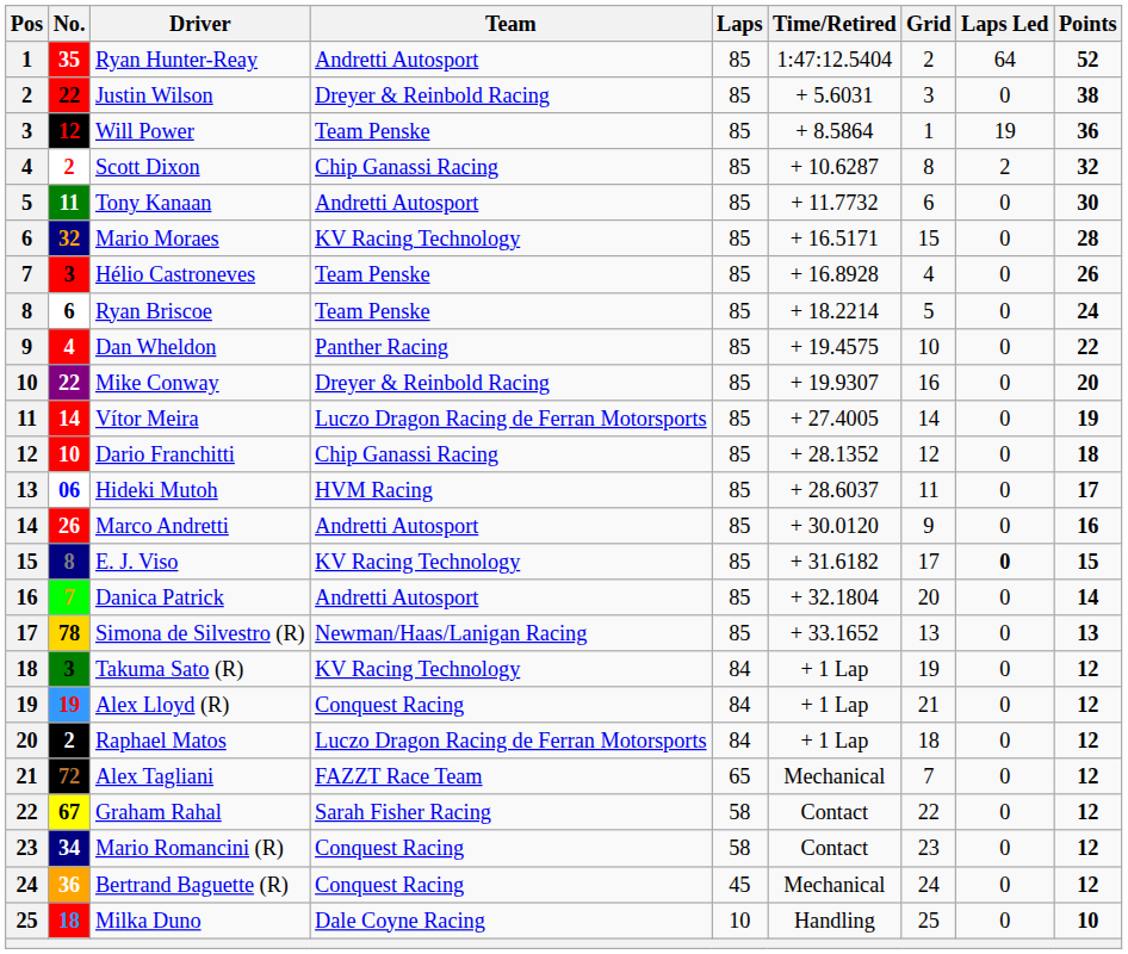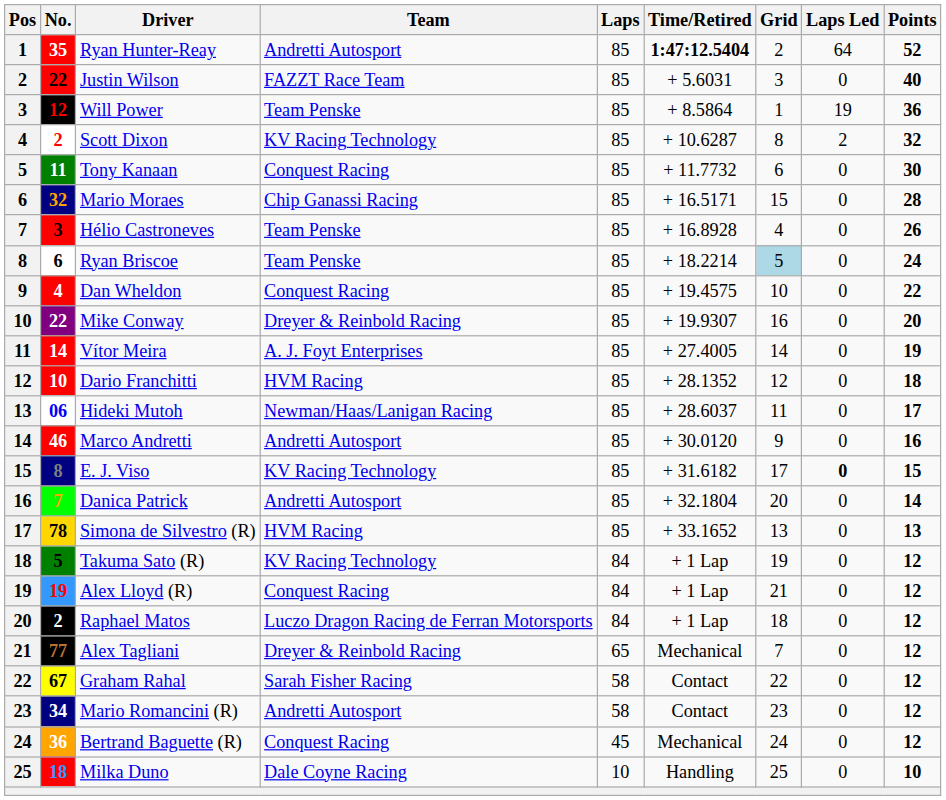 <table class="wikitable" style="font-size:95%;">
 <tr>
 <th>Pos</th>
 <th>No.</th>
 <th>Driver</th>
 <th>Team</th>
 <th>Laps</th>
 <th>Time/Retired</th>
 <th>Grid</th>
 <th>Laps Led</th>
 <th>Points</th>
 </tr>
 <tr>
 <th>1</th>
 <td style="background:red; color:white;" align="center"><strong>35</strong></td>
 <td> <a href='#'>Ryan Hunter-Reay</a></td>
 <td><a href='#'>Andretti Autosport</a></td>
 <td align=center>85</td>
-<td align=center>1:47:12.5404</td>
+<td align=center><strong>1:47:12.5404</strong></td>
 <td align=center>2</td>
 <td align=center>64</td>
 <td align=center><strong>52</strong></td>
 </tr>
 <tr>
 <th>2</th>
 <td style="background:red; color:black;" align="center"><strong>22</strong></td>
 <td> <a href='#'>Justin Wilson</a></td>
-<td><a href='#'>Dreyer & Reinbold Racing</a></td>
+<td><a href='#'>FAZZT Race Team</a></td>
 <td align=center>85</td>
 <td align=center>+ 5.6031</td>
 <td align=center>3</td>
 <td align=center>0</td>
-<td align=center><strong>38</strong></td>
+<td align=center><strong>40</strong></td>
 </tr>
 <tr>
 <th>3</th>
 <td style="background:black; color:red;" align=center><strong>12</strong></td>
 <td> <a href='#'>Will Power</a></td>
 <td><a href='#'>Team Penske</a></td>
 <td align=center>85</td>
 <td align=center>+ 8.5864</td>
 <td align=center>1</td>
 <td align=center>19</td>
 <td align=center><strong>36</strong></td>
 </tr>
 <tr>
 <th>4</th>
 <td style="background:white; color:red;" align="center"><strong>2</strong></td>
 <td> <a href='#'>Scott Dixon</a></td>
-<td><a href='#'>Chip Ganassi Racing</a></td>
+<td><a href='#'>KV Racing Technology</a></td>
 <td align=center>85</td>
 <td align=center>+ 10.6287</td>
 <td align=center>8</td>
 <td align=center>2</td>
 <td align=center><strong>32</strong></td>
 </tr>
 <tr>
 <th>5</th>
 <td style="background:green; color:white;" align="center"><strong>11</strong></td>
 <td> <a href='#'>Tony Kanaan</a></td>
-<td><a href='#'>Andretti Autosport</a></td>
+<td><a href='#'>Conquest Racing</a></td>
 <td align=center>85</td>
 <td align=center>+ 11.7732</td>
 <td align=center>6</td>
 <td align=center>0</td>
 <td align=center><strong>30</strong></td>
 </tr>
 <tr>
 <th>6</th>
 <td style="background:navy; color:orange;" align="center"><strong>32</strong></td>
 <td> <a href='#'>Mario Moraes</a></td>
-<td><a href='#'>KV Racing Technology</a></td>
+<td><a href='#'>Chip Ganassi Racing</a></td>
 <td align=center>85</td>
 <td align=center>+ 16.5171</td>
 <td align=center>15</td>
 <td align=center>0</td>
 <td align=center><strong>28</strong></td>
 </tr>
 <tr>
 <th>7</th>
 <td style="background:red; color:black;" align="center"><strong>3</strong></td>
 <td> <a href='#'>Hélio Castroneves</a></td>
 <td><a href='#'>Team Penske</a></td>
 <td align=center>85</td>
 <td align=center>+ 16.8928</td>
 <td align=center>4</td>
 <td align=center>0</td>
 <td align=center><strong>26</strong></td>
 </tr>
 <tr>
 <th>8</th>
 <td style="background:white; color:black;" align="center"><strong>6</strong></td>
 <td> <a href='#'>Ryan Briscoe</a></td>
 <td><a href='#'>Team Penske</a></td>
 <td align=center>85</td>
 <td align=center>+ 18.2214</td>
-<td align=center>5</td>
+<td align=center style="background: lightblue;">5</td>
 <td align=center>0</td>
 <td align=center><strong>24</strong></td>
 </tr>
 <tr>
 <th>9</th>
 <td style="background:red; color:white;" align="center"><strong>4</strong></td>
 <td> <a href='#'>Dan Wheldon</a></td>
-<td><a href='#'>Panther Racing</a></td>
+<td><a href='#'>Conquest Racing</a></td>
 <td align=center>85</td>
 <td align=center>+ 19.4575</td>
 <td align=center>10</td>
 <td align=center>0</td>
 <td align=center><strong>22</strong></td>
 </tr>
 <tr>
 <th>10</th>
 <td style="background:purple; color:white;" align="center"><strong>22</strong></td>
 <td> <a href='#'>Mike Conway</a></td>
 <td><a href='#'>Dreyer & Reinbold Racing</a></td>
 <td align=center>85</td>
 <td align=center>+ 19.9307</td>
 <td align=center>16</td>
 <td align=center>0</td>
 <td align=center><strong>20</strong></td>
 </tr>
 <tr>
 <th>11</th>
 <td style="background:red; color:white;" align="center"><strong>14</strong></td>
 <td> <a href='#'>Vítor Meira</a></td>
-<td><a href='#'>Luczo Dragon Racing de Ferran Motorsports</a></td>
+<td><a href='#'>A. J. Foyt Enterprises</a></td>
 <td align=center>85</td>
 <td align=center>+ 27.4005</td>
 <td align=center>14</td>
 <td align=center>0</td>
 <td align=center><strong>19</strong></td>
 </tr>
 <tr>
 <th>12</th>
 <td style="background:red; color:white;" align=center><strong>10</strong></td>
 <td> <a href='#'>Dario Franchitti</a></td>
-<td><a href='#'>Chip Ganassi Racing</a></td>
+<td><a href='#'>HVM Racing</a></td>
 <td align=center>85</td>
 <td align=center>+ 28.1352</td>
 <td align=center>12</td>
 <td align=center>0</td>
 <td align=center><strong>18</strong></td>
 </tr>
 <tr>
 <th>13</th>
 <td style="background:white; color:blue;" align="center"><strong>06</strong></td>
 <td> <a href='#'>Hideki Mutoh</a></td>
-<td><a href='#'>HVM Racing</a></td>
+<td><a href='#'>Newman/Haas/Lanigan Racing</a></td>
 <td align=center>85</td>
 <td align=center>+ 28.6037</td>
 <td align=center>11</td>
 <td align=center>0</td>
 <td align=center><strong>17</strong></td>
 </tr>
 <tr>
 <th>14</th>
-<td style="background:red; color:white;" align="center"><strong>26</strong></td>
+<td style="background:red; color:white;" align="center"><strong>46</strong></td>
 <td> <a href='#'>Marco Andretti</a></td>
 <td><a href='#'>Andretti Autosport</a></td>
 <td align=center>85</td>
 <td align=center>+ 30.0120</td>
 <td align=center>9</td>
 <td align=center>0</td>
 <td align=center><strong>16</strong></td>
 </tr>
 <tr>
 <th>15</th>
 <td style="background:navy; color:gray;" align="center"><strong>8</strong></td>
 <td> <a href='#'>E. J. Viso</a></td>
 <td><a href='#'>KV Racing Technology</a></td>
 <td align=center>85</td>
 <td align=center>+ 31.6182</td>
 <td align=center>17</td>
 <td align=center><strong>0</strong></td>
 <td align=center><strong>15</strong></td>
 </tr>
 <tr>
 <th>16</th>
 <td style="background:lime; color:orange;" align="center"><strong>7</strong></td>
 <td> <a href='#'>Danica Patrick</a></td>
 <td><a href='#'>Andretti Autosport</a></td>
 <td align=center>85</td>
 <td align=center>+ 32.1804</td>
 <td align=center>20</td>
 <td align=center>0</td>
 <td align=center><strong>14</strong></td>
 </tr>
 <tr>
 <th>17</th>
 <td style="background:gold; color:black;" align="center"><strong>78</strong></td>
 <td> <a href='#'>Simona de Silvestro</a> (R)</td>
-<td><a href='#'>Newman/Haas/Lanigan Racing</a></td>
+<td><a href='#'>HVM Racing</a></td>
 <td align=center>85</td>
 <td align=center>+ 33.1652</td>
 <td align=center>13</td>
 <td align=center>0</td>
 <td align=center><strong>13</strong></td>
 </tr>
 <tr>
 <th>18</th>
-<td style="background:green; color:black;" align="center"><strong>3</strong></td>
+<td style="background:green; color:black;" align="center"><strong>5</strong></td>
 <td> <a href='#'>Takuma Sato</a> (R)</td>
 <td><a href='#'>KV Racing Technology</a></td>
 <td align=center>84</td>
 <td align=center>+ 1 Lap</td>
 <td align=center>19</td>
 <td align=center>0</td>
 <td align=center><strong>12</strong></td>
 </tr>
 <tr>
 <th>19</th>
 <td style="background:#3399FF; color:red;" align="center"><strong>19</strong></td>
 <td> <a href='#'>Alex Lloyd</a> (R)</td>
 <td><a href='#'>Conquest Racing</a></td>
 <td align=center>84</td>
 <td align=center>+ 1 Lap</td>
 <td align=center>21</td>
 <td align=center>0</td>
 <td align=center><strong>12</strong></td>
 </tr>
 <tr>
 <th>20</th>
 <td style="background:black; color:white;" align="center"><strong>2</strong></td>
 <td> <a href='#'>Raphael Matos</a></td>
 <td><a href='#'>Luczo Dragon Racing de Ferran Motorsports</a></td>
 <td align=center>84</td>
 <td align=center>+ 1 Lap</td>
 <td align=center>18</td>
 <td align=center>0</td>
 <td align=center><strong>12</strong></td>
 </tr>
 <tr>
 <th>21</th>
-<td style="background:black; color:#B87333;" align="center"><strong>72</strong></td>
+<td style="background:black; color:#B87333;" align="center"><strong>77</strong></td>
 <td> <a href='#'>Alex Tagliani</a></td>
-<td><a href='#'>FAZZT Race Team</a></td>
+<td><a href='#'>Dreyer & Reinbold Racing</a></td>
 <td align=center>65</td>
 <td align=center>Mechanical</td>
 <td align=center>7</td>
 <td align=center>0</td>
 <td align=center><strong>12</strong></td>
 </tr>
 <tr>
 <th>22</th>
 <td style="background:yellow; color:black;" align="center"><strong>67</strong></td>
 <td> <a href='#'>Graham Rahal</a></td>
 <td><a href='#'>Sarah Fisher Racing</a></td>
 <td align=center>58</td>
 <td align=center>Contact</td>
 <td align=center>22</td>
 <td align=center>0</td>
 <td align=center><strong>12</strong></td>
 </tr>
 <tr>
 <th>23</th>
 <td style="background:navy; color:white;" align="center"><strong>34</strong></td>
 <td> <a href='#'>Mario Romancini</a> (R)</td>
-<td><a href='#'>Conquest Racing</a></td>
+<td><a href='#'>Andretti Autosport</a></td>
 <td align=center>58</td>
 <td align=center>Contact</td>
 <td align=center>23</td>
 <td align=center>0</td>
 <td align=center><strong>12</strong></td>
 </tr>
 <tr>
 <th>24</th>
 <td style="background:orange; color:white;" align="center"><strong>36</strong></td>
 <td> <a href='#'>Bertrand Baguette</a> (R)</td>
 <td><a href='#'>Conquest Racing</a></td>
 <td align=center>45</td>
 <td align=center>Mechanical</td>
 <td align=center>24</td>
 <td align=center>0</td>
 <td align=center><strong>12</strong></td>
 </tr>
 <tr>
 <th>25</th>
 <td style="background:red; color:#3399FF;" align="center"><strong>18</strong></td>
 <td> <a href='#'>Milka Duno</a></td>
 <td><a href='#'>Dale Coyne Racing</a></td>
 <td align=center>10</td>
 <td align=center>Handling</td>
 <td align=center>25</td>
 <td align=center>0</td>
 <td align=center><strong>10</strong></td>
 </tr>
 <tr>
 <th colspan=9></th>
 </tr>
 </table>
